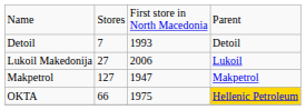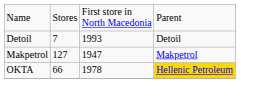 <table class="wikitable sortable">
 <tr>
 <td>Name</td>
 <td>Stores</td>
 <td>First store in<br><a href='#'>North Macedonia</a></td>
 <td>Parent</td>
 </tr>
 <tr>
 <td>Detoil</td>
 <td>7</td>
 <td>1993</td>
 <td>Detoil</td>
 </tr>
 <tr>
-<td>Lukoil Makedonija</td>
-<td>27</td>
-<td>2006</td>
-<td><a href='#'>Lukoil</a></td>
-</tr>
-<tr>
 <td>Makpetrol</td>
 <td>127</td>
 <td>1947</td>
 <td><a href='#'>Makpetrol</a></td>
 </tr>
 <tr>
 <td>OKTA</td>
 <td>66</td>
-<td>1975</td>
+<td>1978</td>
 <td style="background: gold;"><a href='#'>Hellenic Petroleum</a></td>
 </tr>
 <tr>
 </tr>
 </table>
